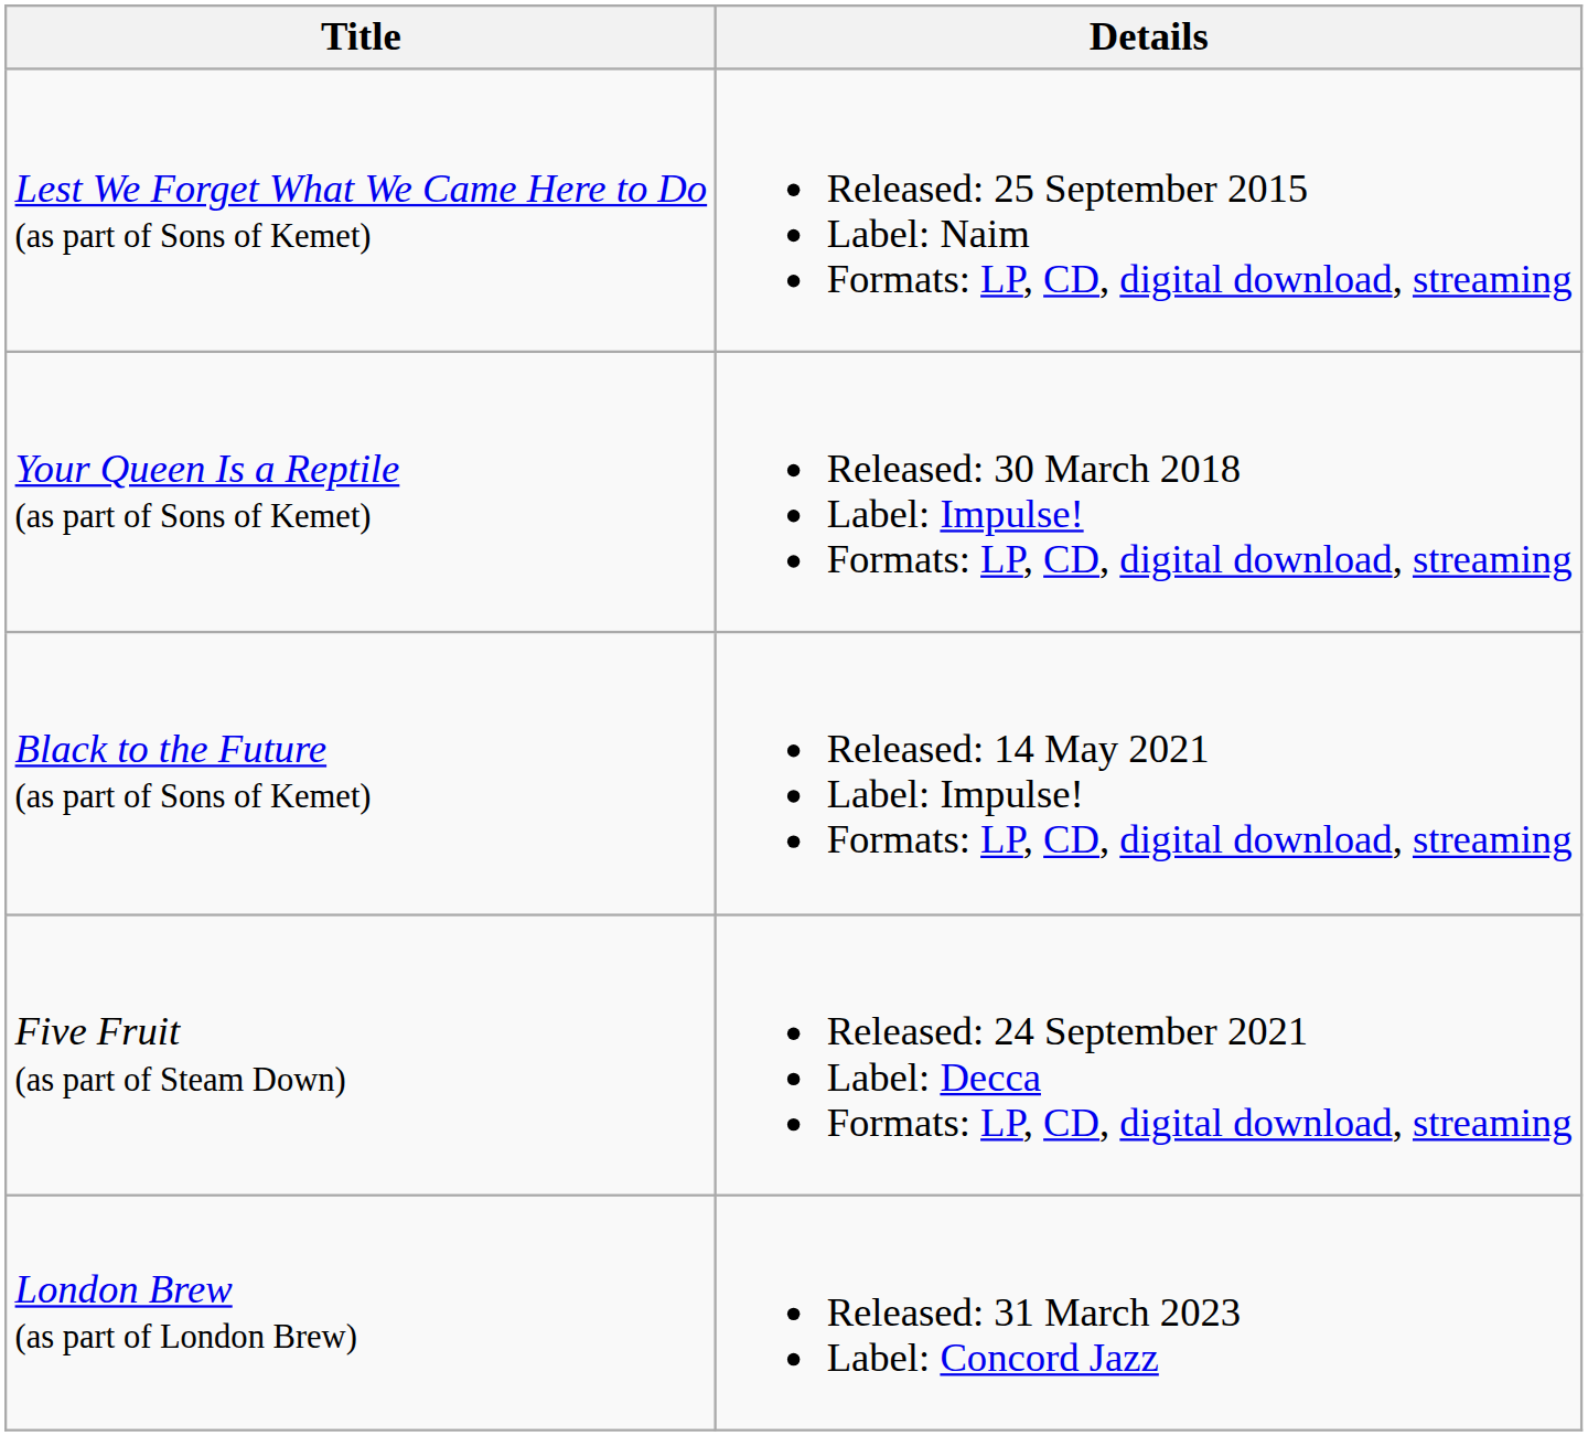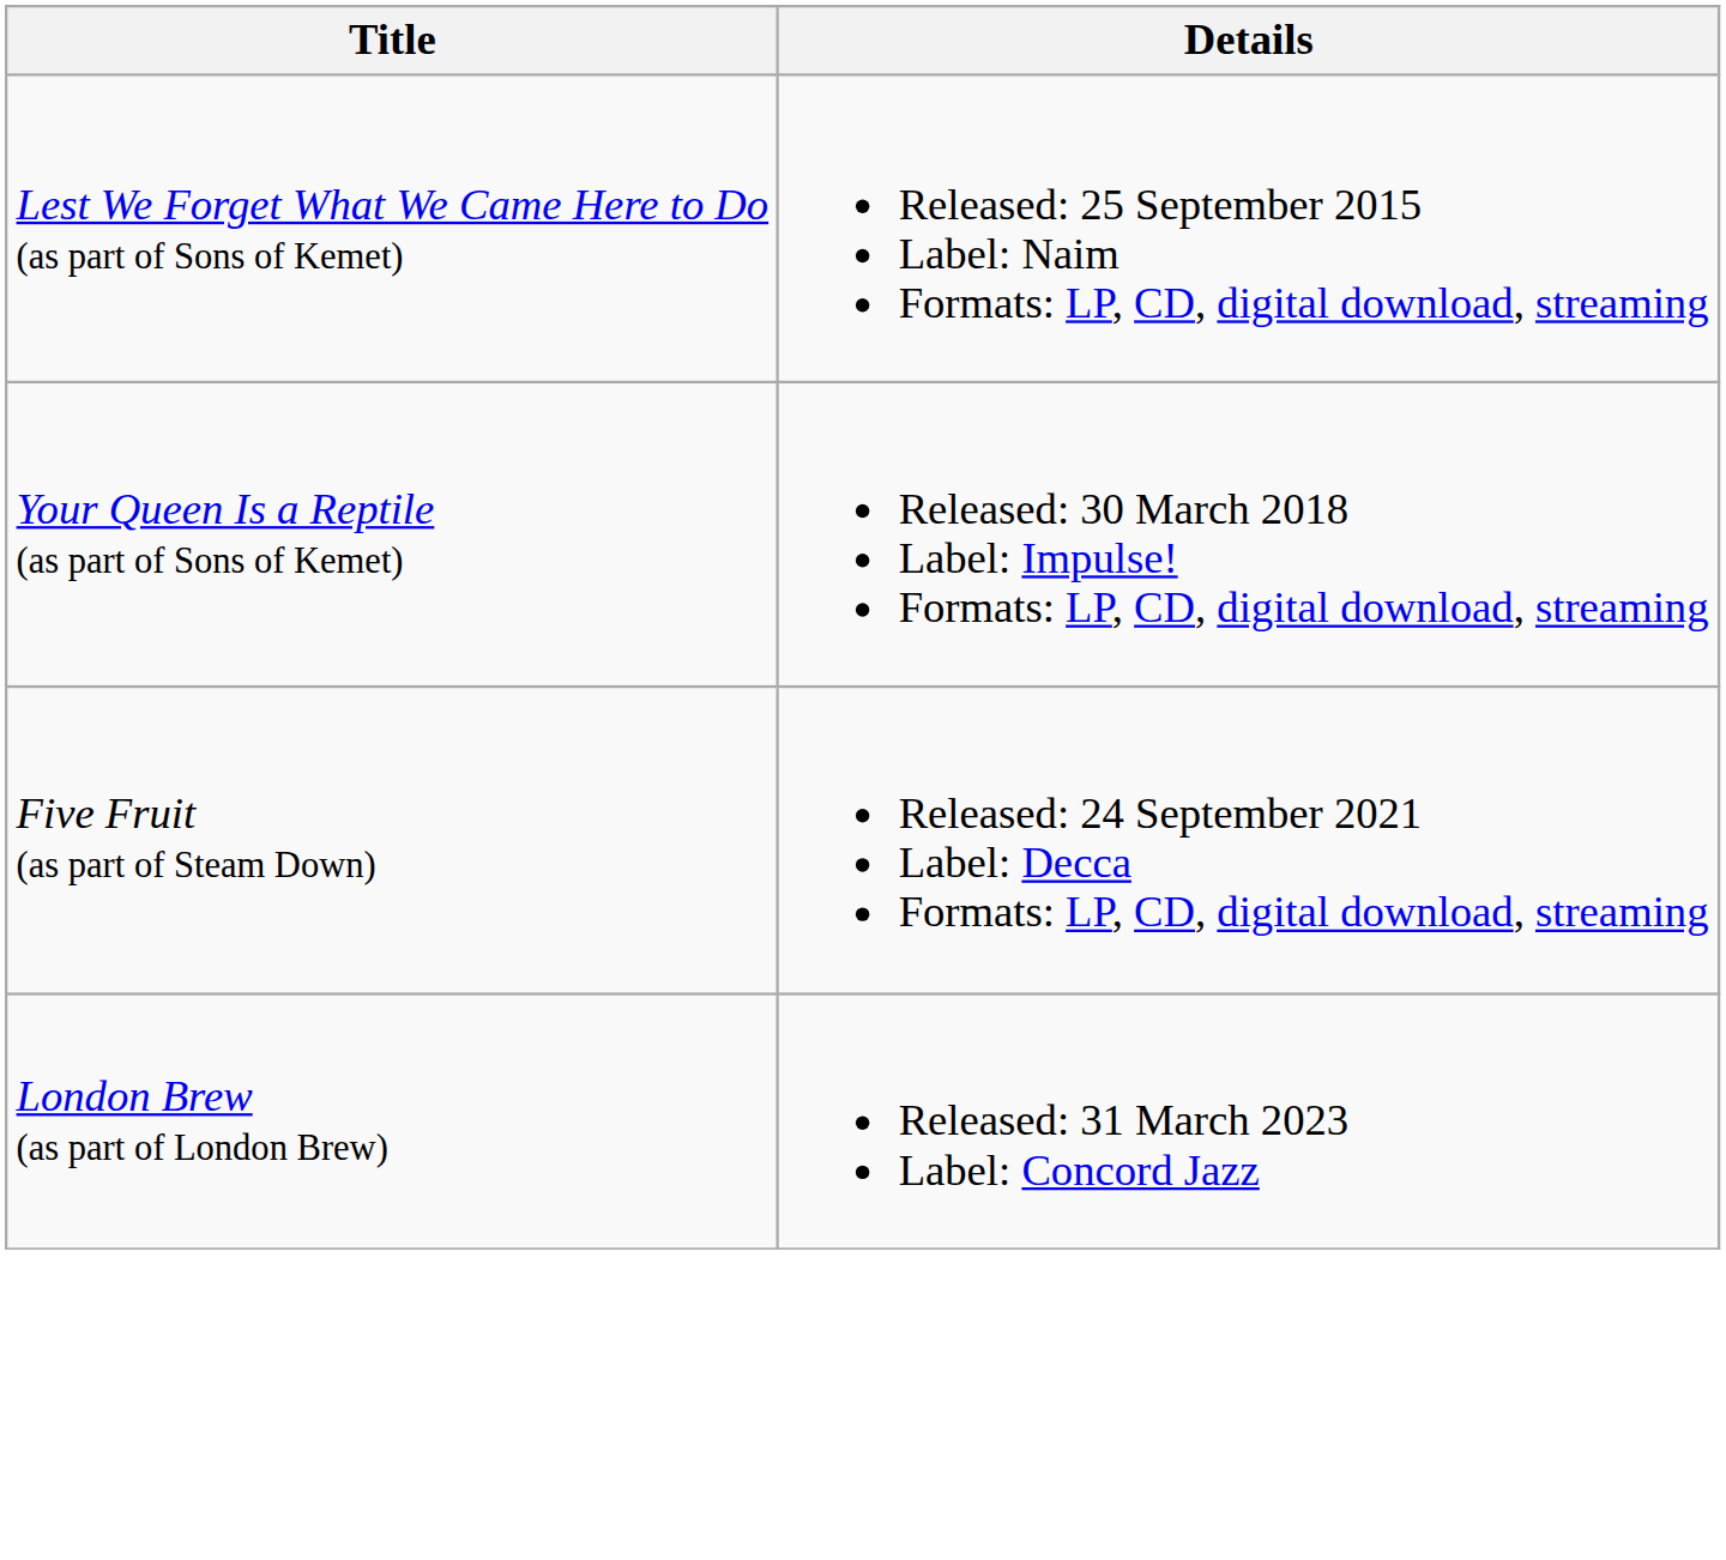 <table class="wikitable">
 <tr>
 <th>Title</th>
 <th>Details</th>
 </tr>
 <tr>
 <td><em><a href='#'>Lest We Forget What We Came Here to Do</a></em><br><small>(as part of Sons of Kemet)</small></td>
 <td><br><ul><li>Released: 25 September 2015</li><li>Label: Naim</li><li>Formats: <a href='#'>LP</a>, <a href='#'>CD</a>, <a href='#'>digital download</a>, <a href='#'>streaming</a></li></ul></td>
 </tr>
 <tr>
 <td><em><a href='#'>Your Queen Is a Reptile</a></em><br><small>(as part of Sons of Kemet)</small></td>
 <td><br><ul><li>Released: 30 March 2018</li><li>Label: <a href='#'>Impulse!</a></li><li>Formats: <a href='#'>LP</a>, <a href='#'>CD</a>, <a href='#'>digital download</a>, <a href='#'>streaming</a></li></ul></td>
 </tr>
 <tr>
-<td><em><a href='#'>Black to the Future</a></em><br><small>(as part of Sons of Kemet)</small></td>
-<td><br><ul><li>Released: 14 May 2021</li><li>Label: Impulse!</li><li>Formats: <a href='#'>LP</a>, <a href='#'>CD</a>, <a href='#'>digital download</a>, <a href='#'>streaming</a></li></ul></td>
-</tr>
-<tr>
 <td><em>Five Fruit</em><br><small>(as part of Steam Down)</small></td>
 <td><br><ul><li>Released: 24 September 2021</li><li>Label: <a href='#'>Decca</a></li><li>Formats: <a href='#'>LP</a>, <a href='#'>CD</a>, <a href='#'>digital download</a>, <a href='#'>streaming</a></li></ul></td>
 </tr>
 <tr>
 <td><em><a href='#'>London Brew</a></em><br><small>(as part of London Brew)</small></td>
 <td><br><ul><li>Released: 31 March 2023</li><li>Label: <a href='#'>Concord Jazz</a></li></ul></td>
 </tr>
 </table>
